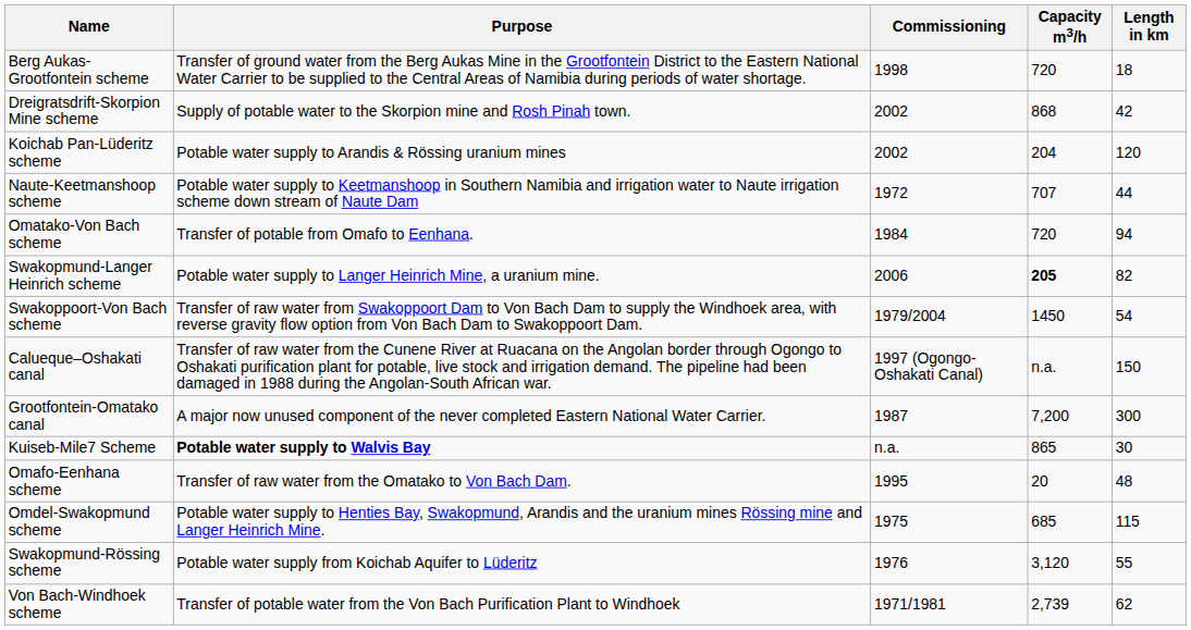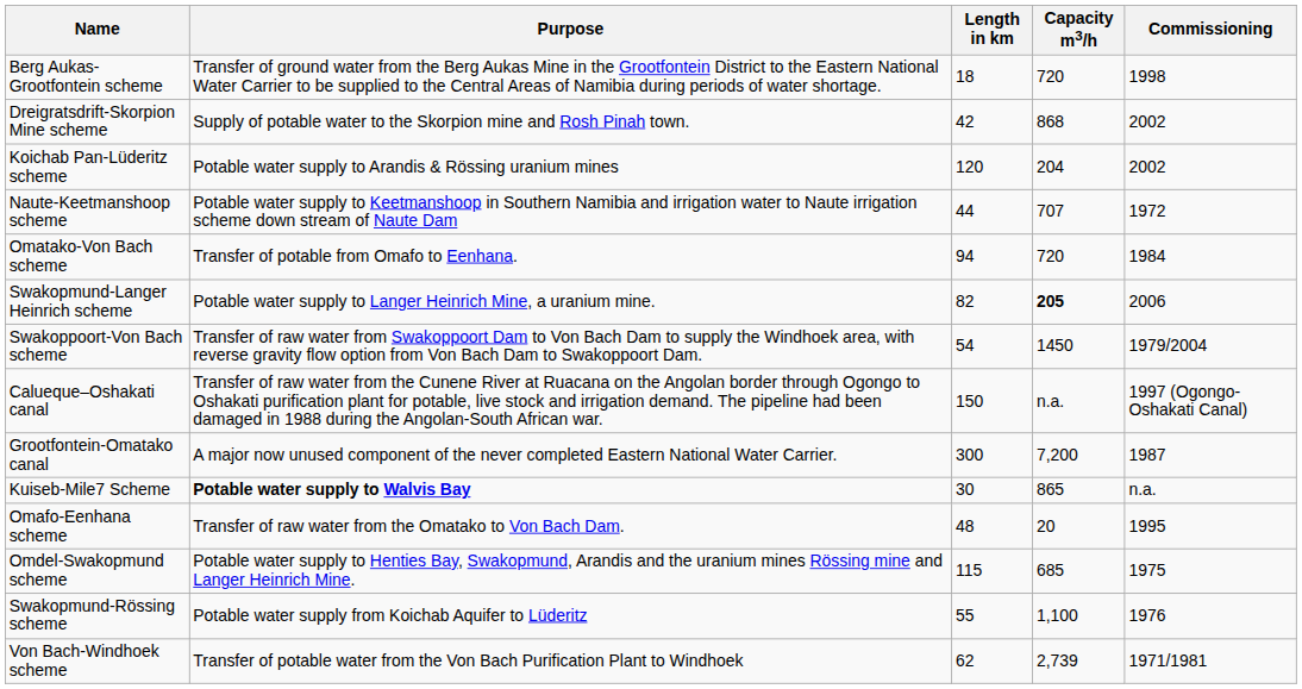 <table class="wikitable sortable">
 <tr>
 <th>Name</th>
 <th>Purpose</th>
+<th>Length in km</th>
+<th>Capacity m<sup>3</sup>/h</th>
 <th>Commissioning</th>
-<th>Capacity m<sup>3</sup>/h</th>
-<th>Length in km</th>
 </tr>
 <tr>
 <td>Berg Aukas-Grootfontein scheme</td>
 <td>Transfer of ground water from the Berg Aukas Mine in the <a href='#'>Grootfontein</a> District to the Eastern National Water Carrier to be supplied to the Central Areas of Namibia during periods of water shortage.</td>
+<td>18</td>
+<td>720</td>
 <td>1998</td>
-<td>720</td>
-<td>18</td>
 </tr>
 <tr>
 <td>Dreigratsdrift-Skorpion Mine scheme</td>
 <td>Supply of potable water to the Skorpion mine and <a href='#'>Rosh Pinah</a> town.</td>
+<td>42</td>
+<td>868</td>
 <td>2002</td>
-<td>868</td>
-<td>42</td>
 </tr>
 <tr>
 <td>Koichab Pan-Lüderitz scheme</td>
 <td>Potable water supply to Arandis & Rössing uranium mines</td>
+<td>120</td>
+<td>204</td>
 <td>2002</td>
-<td>204</td>
-<td>120</td>
 </tr>
 <tr>
 <td>Naute-Keetmanshoop scheme</td>
 <td>Potable water supply to <a href='#'>Keetmanshoop</a> in Southern Namibia and irrigation water to Naute irrigation scheme down stream of <a href='#'>Naute Dam</a></td>
+<td>44</td>
+<td>707</td>
 <td>1972</td>
-<td>707</td>
-<td>44</td>
 </tr>
 <tr>
 <td>Omatako-Von Bach scheme</td>
 <td>Transfer of potable from Omafo to <a href='#'>Eenhana</a>.</td>
+<td>94</td>
+<td>720</td>
 <td>1984</td>
-<td>720</td>
-<td>94</td>
 </tr>
 <tr>
 <td>Swakopmund-Langer Heinrich scheme</td>
 <td>Potable water supply to <a href='#'>Langer Heinrich Mine</a>, a uranium mine.</td>
+<td>82</td>
+<td><strong>205</strong></td>
 <td>2006</td>
-<td><strong>205</strong></td>
-<td>82</td>
 </tr>
 <tr>
 <td>Swakoppoort-Von Bach scheme</td>
 <td>Transfer of raw water from <a href='#'>Swakoppoort Dam</a> to Von Bach Dam to supply the Windhoek area, with reverse gravity flow option from Von Bach Dam to Swakoppoort Dam.</td>
+<td>54</td>
+<td>1450</td>
 <td>1979/2004</td>
-<td>1450</td>
-<td>54</td>
 </tr>
 <tr>
 <td>Calueque–Oshakati canal</td>
 <td>Transfer of raw water from the Cunene River at Ruacana on the Angolan border through Ogongo to Oshakati purification plant for potable, live stock and irrigation demand. The pipeline had been damaged in 1988 during the Angolan-South African war.</td>
+<td>150</td>
+<td>n.a.</td>
 <td>1997 (Ogongo-Oshakati Canal)</td>
-<td>n.a.</td>
-<td>150</td>
 </tr>
 <tr>
 <td>Grootfontein-Omatako canal</td>
 <td>A major now unused component of the never completed Eastern National Water Carrier.</td>
+<td>300</td>
+<td>7,200</td>
 <td>1987</td>
-<td>7,200</td>
-<td>300</td>
 </tr>
 <tr>
 <td>Kuiseb-Mile7 Scheme</td>
 <td><strong>Potable water supply to <a href='#'>Walvis Bay</a></strong></td>
+<td>30</td>
+<td>865</td>
 <td>n.a.</td>
-<td>865</td>
-<td>30</td>
 </tr>
 <tr>
 <td>Omafo-Eenhana scheme</td>
 <td>Transfer of raw water from the Omatako to <a href='#'>Von Bach Dam</a>.</td>
+<td>48</td>
+<td>20</td>
 <td>1995</td>
-<td>20</td>
-<td>48</td>
 </tr>
 <tr>
 <td>Omdel-Swakopmund scheme</td>
 <td>Potable water supply to <a href='#'>Henties Bay</a>, <a href='#'>Swakopmund</a>, Arandis and the uranium mines <a href='#'>Rössing mine</a> and <a href='#'>Langer Heinrich Mine</a>.</td>
+<td>115</td>
+<td>685</td>
 <td>1975</td>
-<td>685</td>
-<td>115</td>
 </tr>
 <tr>
 <td>Swakopmund-Rössing scheme</td>
 <td>Potable water supply from Koichab Aquifer to <a href='#'>Lüderitz</a></td>
+<td>55</td>
+<td>1,100</td>
 <td>1976</td>
-<td>3,120</td>
-<td>55</td>
 </tr>
 <tr>
 <td>Von Bach-Windhoek scheme</td>
 <td>Transfer of potable water from the Von Bach Purification Plant to Windhoek</td>
+<td>62</td>
+<td>2,739</td>
 <td>1971/1981</td>
-<td>2,739</td>
-<td>62</td>
 </tr>
 </table>
